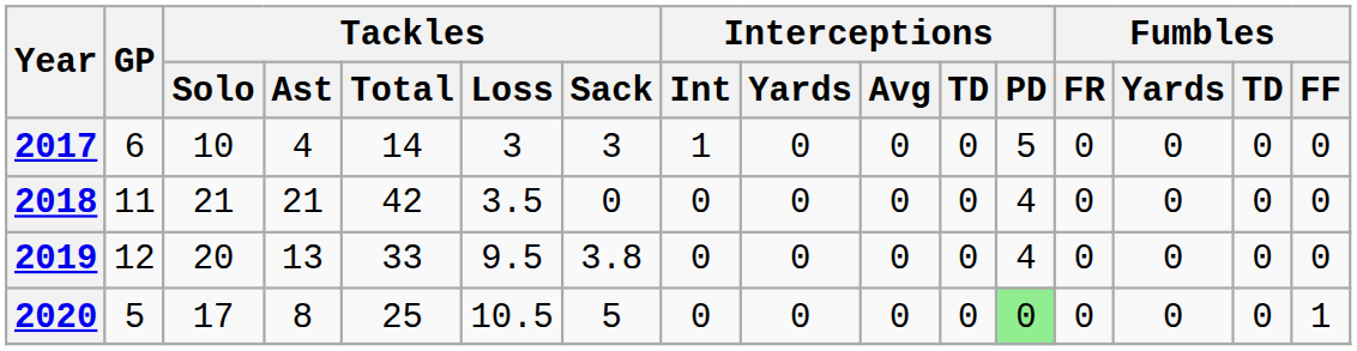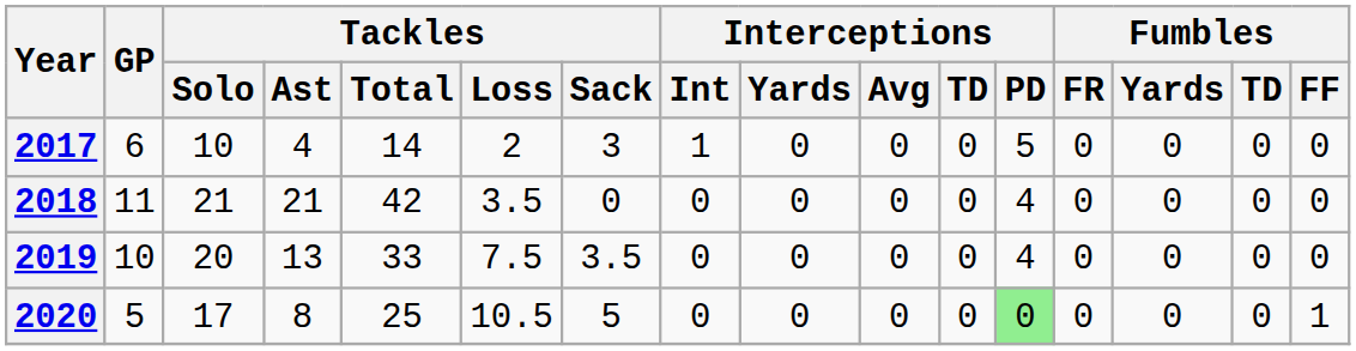 <table class="wikitable" style="text-align:center;">
 <tr>
 <th rowspan="2">Year</th>
 <th rowspan="2">GP</th>
 <th colspan="5">Tackles</th>
 <th colspan="5">Interceptions</th>
 <th colspan="4">Fumbles</th>
 </tr>
 <tr>
 <th>Solo</th>
 <th>Ast</th>
 <th>Total</th>
 <th>Loss</th>
 <th>Sack</th>
 <th>Int</th>
 <th>Yards</th>
 <th>Avg</th>
 <th>TD</th>
 <th>PD</th>
 <th>FR</th>
 <th>Yards</th>
 <th>TD</th>
 <th>FF</th>
 </tr>
 <tr>
 <th><a href='#'>2017</a></th>
 <td>6</td>
 <td>10</td>
 <td>4</td>
 <td>14</td>
-<td>3</td>
+<td>2</td>
 <td>3</td>
 <td>1</td>
 <td>0</td>
 <td>0</td>
 <td>0</td>
 <td>5</td>
 <td>0</td>
 <td>0</td>
 <td>0</td>
 <td>0</td>
 </tr>
 <tr>
 <th><a href='#'>2018</a></th>
 <td>11</td>
 <td>21</td>
 <td>21</td>
 <td>42</td>
 <td>3.5</td>
 <td>0</td>
 <td>0</td>
 <td>0</td>
 <td>0</td>
 <td>0</td>
 <td>4</td>
 <td>0</td>
 <td>0</td>
 <td>0</td>
 <td>0</td>
 </tr>
 <tr>
 <th><a href='#'>2019</a></th>
-<td>12</td>
+<td>10</td>
 <td>20</td>
 <td>13</td>
 <td>33</td>
-<td>9.5</td>
-<td>3.8</td>
+<td>7.5</td>
+<td>3.5</td>
 <td>0</td>
 <td>0</td>
 <td>0</td>
 <td>0</td>
 <td>4</td>
 <td>0</td>
 <td>0</td>
 <td>0</td>
 <td>0</td>
 </tr>
 <tr>
 <th><a href='#'>2020</a></th>
 <td>5</td>
 <td>17</td>
 <td>8</td>
 <td>25</td>
 <td>10.5</td>
 <td>5</td>
 <td>0</td>
 <td>0</td>
 <td>0</td>
 <td>0</td>
 <td style="background: lightgreen;">0</td>
 <td>0</td>
 <td>0</td>
 <td>0</td>
 <td>1</td>
 </tr>
 <tr>
 </tr>
 </table>
